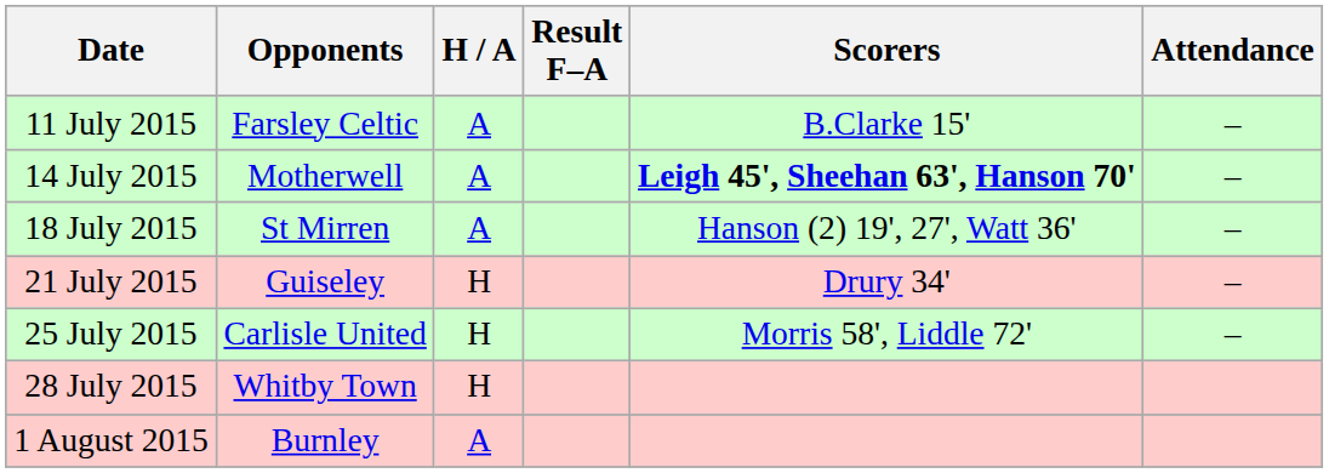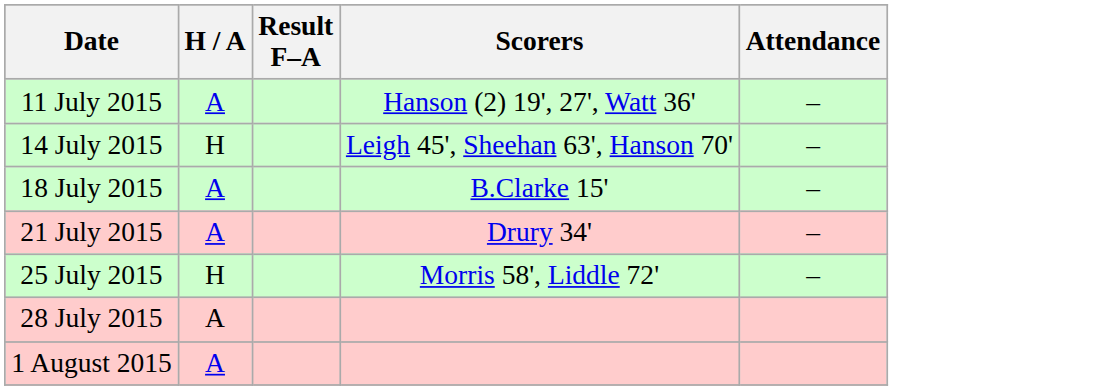 <table class="wikitable" style="text-align:center">
 <tr>
 <th>Date</th>
-<th>Opponents</th>
 <th>H / A</th>
 <th>Result<br>F–A</th>
 <th>Scorers</th>
 <th>Attendance</th>
 </tr>
 <tr style="background:#cfc;">
 <td>11 July 2015</td>
-<td><a href='#'>Farsley Celtic</a></td>
+<td><a href='#'>A</a></td>
+<td></td>
+<td><a href='#'>Hanson</a> (2) 19', 27', <a href='#'>Watt</a> 36'</td>
+<td>–</td>
+</tr>
+<tr style="background:#cfc;">
+<td>14 July 2015</td>
+<td>H</td>
+<td></td>
+<td><a href='#'>Leigh</a> 45', <a href='#'>Sheehan</a> 63', <a href='#'>Hanson</a> 70'</td>
+<td>–</td>
+</tr>
+<tr style="background:#cfc;">
+<td>18 July 2015</td>
 <td><a href='#'>A</a></td>
 <td></td>
 <td><a href='#'>B.Clarke</a> 15'</td>
 <td>–</td>
 </tr>
-<tr style="background:#cfc;">
-<td>14 July 2015</td>
-<td><a href='#'>Motherwell</a></td>
-<td><a href='#'>A</a></td>
-<td></td>
-<td><strong><a href='#'>Leigh</a> 45', <a href='#'>Sheehan</a> 63', <a href='#'>Hanson</a> 70'</strong></td>
-<td>–</td>
-</tr>
-<tr style="background:#cfc;">
-<td>18 July 2015</td>
-<td><a href='#'>St Mirren</a></td>
-<td><a href='#'>A</a></td>
-<td></td>
-<td><a href='#'>Hanson</a> (2) 19', 27', <a href='#'>Watt</a> 36'</td>
-<td>–</td>
-</tr>
 <tr style="background:#fcc;">
 <td>21 July 2015</td>
-<td><a href='#'>Guiseley</a></td>
-<td>H</td>
+<td><a href='#'>A</a></td>
 <td></td>
 <td><a href='#'>Drury</a> 34'</td>
 <td>–</td>
 </tr>
 <tr style="background:#cfc;">
 <td>25 July 2015</td>
-<td><a href='#'>Carlisle United</a></td>
 <td>H</td>
 <td></td>
 <td><a href='#'>Morris</a> 58', <a href='#'>Liddle</a> 72'</td>
 <td>–</td>
 </tr>
 <tr style="background:#fcc;">
 <td>28 July 2015</td>
-<td><a href='#'>Whitby Town</a></td>
-<td>H</td>
+<td>A</td>
 <td></td>
 <td></td>
 <td></td>
 </tr>
 <tr style="background:#fcc;">
 <td>1 August 2015</td>
-<td><a href='#'>Burnley</a></td>
 <td><a href='#'>A</a></td>
 <td></td>
 <td></td>
 <td></td>
 </tr>
 </table>
